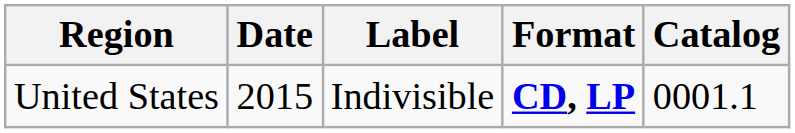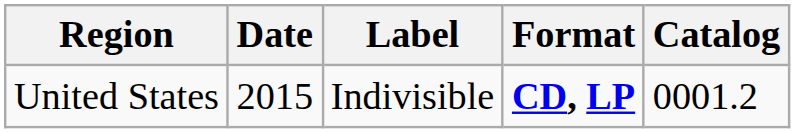 <table class="wikitable">
 <tr>
 <th>Region</th>
 <th>Date</th>
 <th>Label</th>
 <th>Format</th>
 <th>Catalog</th>
 </tr>
 <tr>
 <td>United States</td>
 <td>2015</td>
 <td>Indivisible</td>
 <td><strong><a href='#'>CD</a>, <a href='#'>LP</a></strong></td>
-<td>0001.1</td>
+<td>0001.2</td>
 </tr>
 </table>
